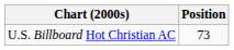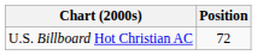 <table class="wikitable sortable">
 <tr>
 <th align="left">Chart (2000s)</th>
 <th style="text-align:center;">Position</th>
 </tr>
 <tr>
 <td align="left">U.S. <em>Billboard</em> <a href='#'>Hot Christian AC</a></td>
-<td style="text-align:center;">73</td>
+<td style="text-align:center;">72</td>
 </tr>
 </table>
